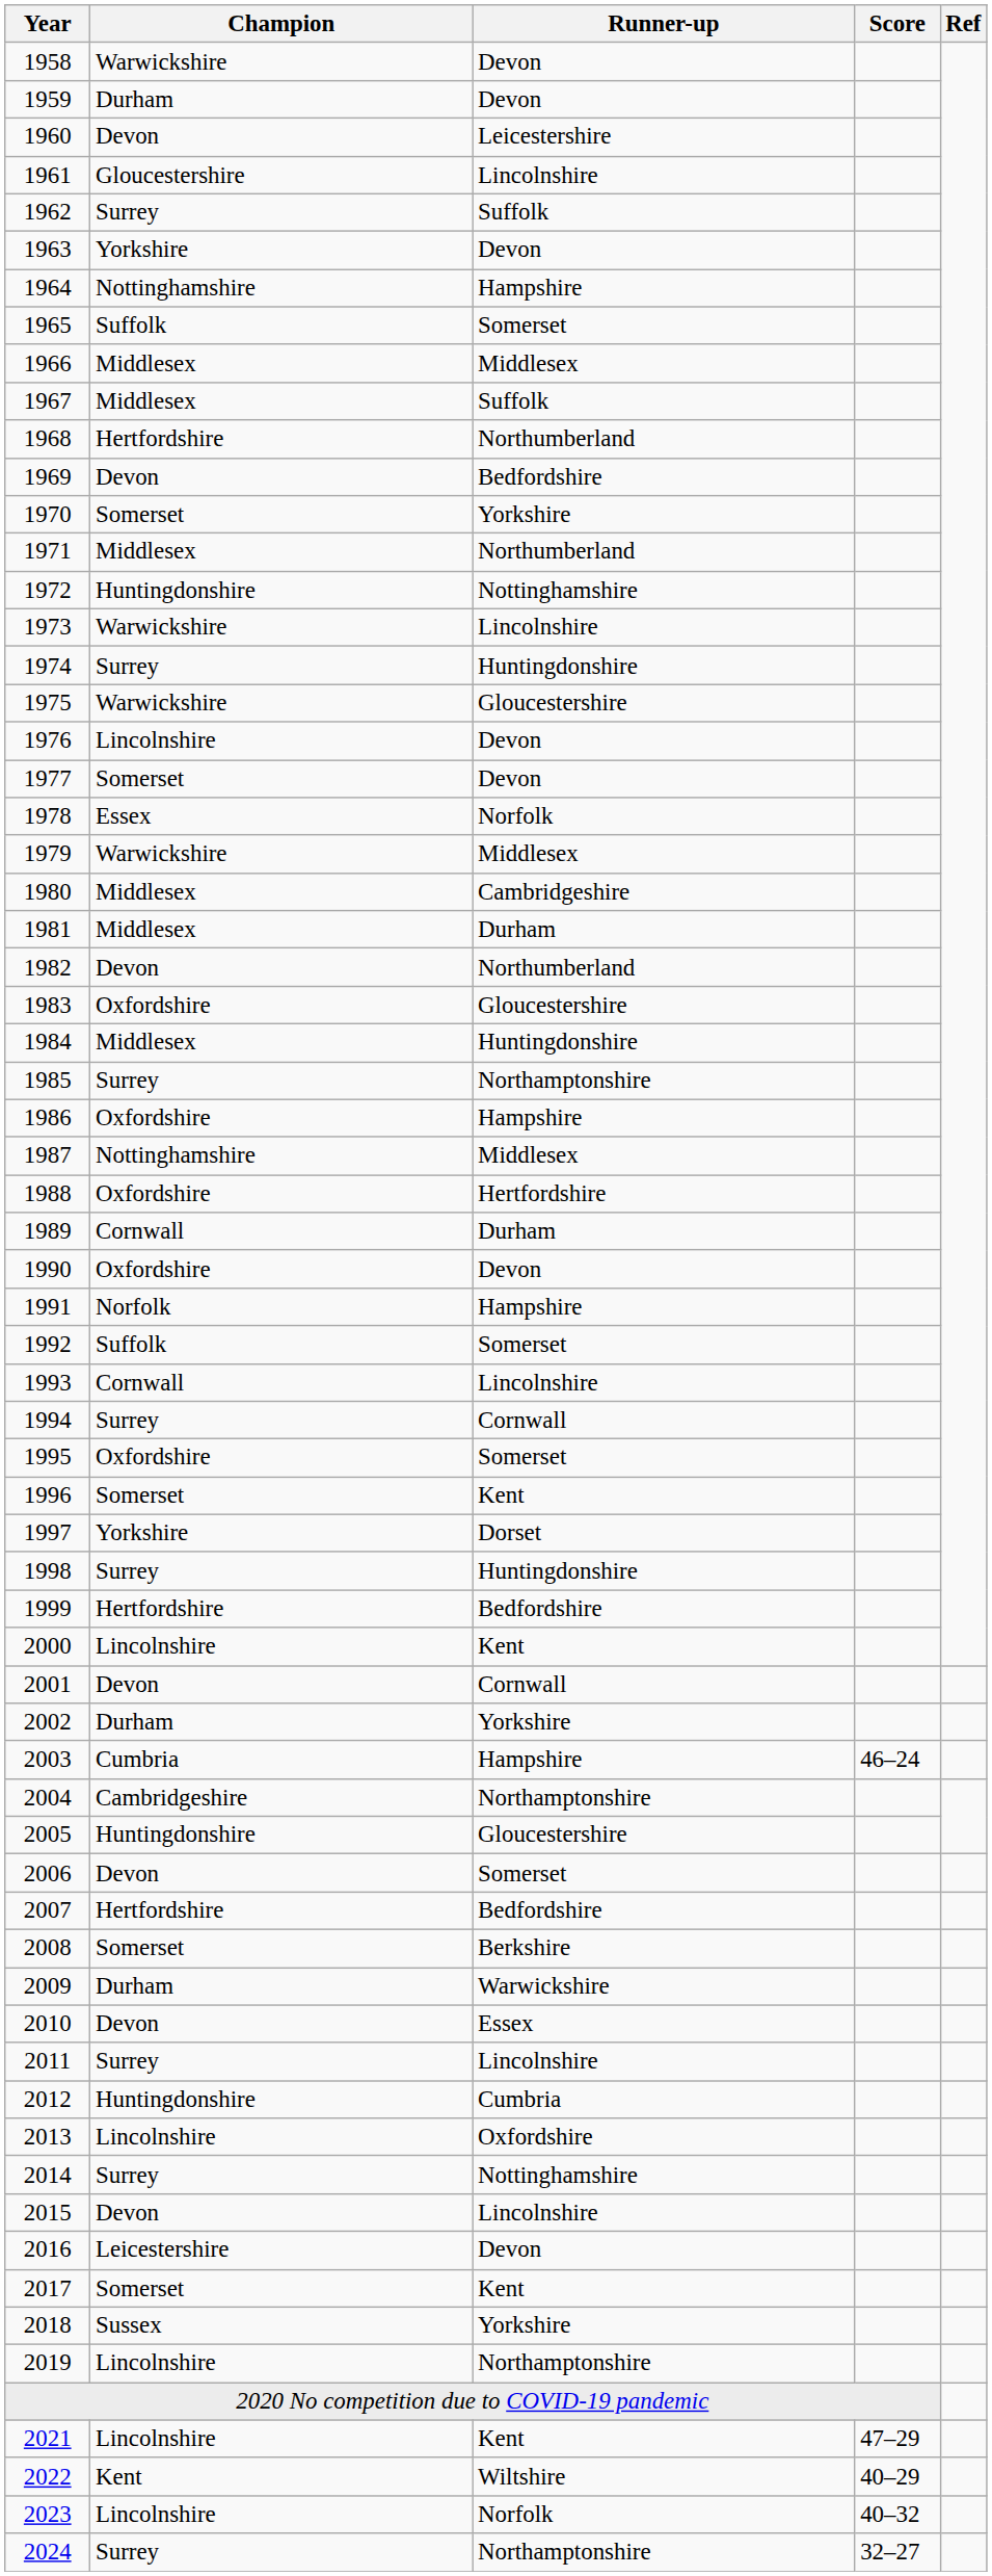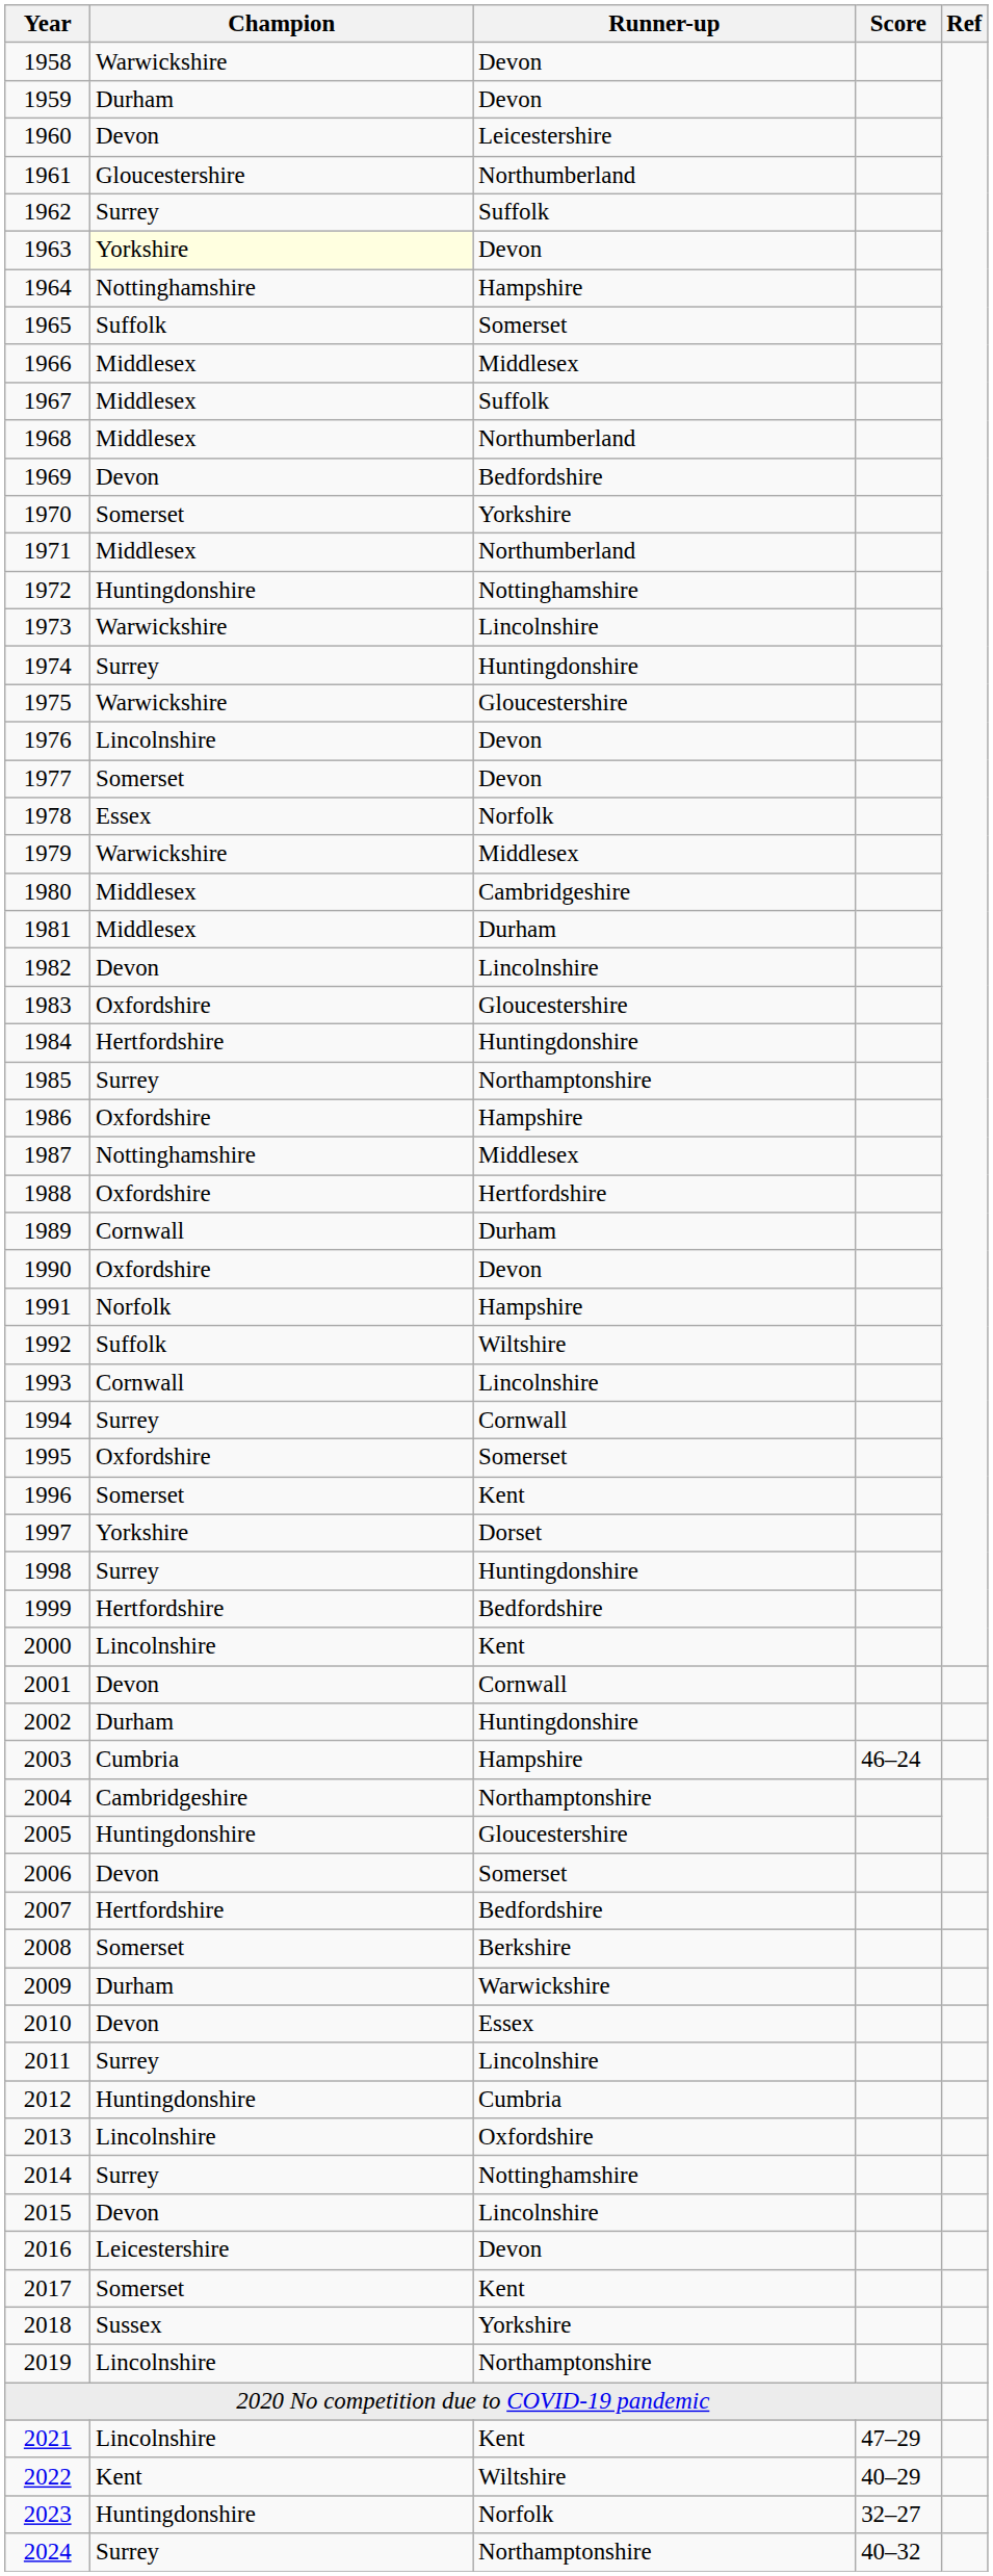 <table class="wikitable">
 <tr>
 <th width="50">Year</th>
 <th width="250">Champion</th>
 <th width="250">Runner-up</th>
 <th width="50">Score</th>
 <th width="20">Ref</th>
 </tr>
 <tr>
 <td align=center>1958</td>
 <td>Warwickshire</td>
 <td>Devon</td>
 <td></td>
 </tr>
 <tr>
 <td align=center>1959</td>
 <td>Durham</td>
 <td>Devon</td>
 <td></td>
 </tr>
 <tr>
 <td align=center>1960</td>
 <td>Devon</td>
 <td>Leicestershire</td>
 <td></td>
 </tr>
 <tr>
 <td align=center>1961</td>
 <td>Gloucestershire</td>
-<td>Lincolnshire</td>
+<td>Northumberland</td>
 <td></td>
 </tr>
 <tr>
 <td align=center>1962</td>
 <td>Surrey</td>
 <td>Suffolk</td>
 <td></td>
 </tr>
 <tr>
 <td align=center>1963</td>
-<td>Yorkshire</td>
+<td style="background: lightyellow;">Yorkshire</td>
 <td>Devon</td>
 <td></td>
 </tr>
 <tr>
 <td align=center>1964</td>
 <td>Nottinghamshire</td>
 <td>Hampshire</td>
 <td></td>
 </tr>
 <tr>
 <td align=center>1965</td>
 <td>Suffolk</td>
 <td>Somerset</td>
 <td></td>
 </tr>
 <tr>
 <td align=center>1966</td>
 <td>Middlesex</td>
 <td>Middlesex</td>
 <td></td>
 </tr>
 <tr>
 <td align=center>1967</td>
 <td>Middlesex</td>
 <td>Suffolk</td>
 <td></td>
 </tr>
 <tr>
 <td align=center>1968</td>
-<td>Hertfordshire</td>
+<td>Middlesex</td>
 <td>Northumberland</td>
 <td></td>
 </tr>
 <tr>
 <td align=center>1969</td>
 <td>Devon</td>
 <td>Bedfordshire</td>
 <td></td>
 </tr>
 <tr>
 <td align=center>1970</td>
 <td>Somerset</td>
 <td>Yorkshire</td>
 <td></td>
 </tr>
 <tr>
 <td align=center>1971</td>
 <td>Middlesex</td>
 <td>Northumberland</td>
 <td></td>
 </tr>
 <tr>
 <td align=center>1972</td>
 <td>Huntingdonshire</td>
 <td>Nottinghamshire</td>
 <td></td>
 </tr>
 <tr>
 <td align=center>1973</td>
 <td>Warwickshire</td>
 <td>Lincolnshire</td>
 <td></td>
 </tr>
 <tr>
 <td align=center>1974</td>
 <td>Surrey</td>
 <td>Huntingdonshire</td>
 <td></td>
 </tr>
 <tr>
 <td align=center>1975</td>
 <td>Warwickshire</td>
 <td>Gloucestershire</td>
 <td></td>
 </tr>
 <tr>
 <td align=center>1976</td>
 <td>Lincolnshire</td>
 <td>Devon</td>
 <td></td>
 </tr>
 <tr>
 <td align=center>1977</td>
 <td>Somerset</td>
 <td>Devon</td>
 <td></td>
 </tr>
 <tr>
 <td align=center>1978</td>
 <td>Essex</td>
 <td>Norfolk</td>
 <td></td>
 </tr>
 <tr>
 <td align=center>1979</td>
 <td>Warwickshire</td>
 <td>Middlesex</td>
 <td></td>
 </tr>
 <tr>
 <td align=center>1980</td>
 <td>Middlesex</td>
 <td>Cambridgeshire</td>
 <td></td>
 </tr>
 <tr>
 <td align=center>1981</td>
 <td>Middlesex</td>
 <td>Durham</td>
 <td></td>
 </tr>
 <tr>
 <td align=center>1982</td>
 <td>Devon</td>
-<td>Northumberland</td>
+<td>Lincolnshire</td>
 <td></td>
 </tr>
 <tr>
 <td align=center>1983</td>
 <td>Oxfordshire</td>
 <td>Gloucestershire</td>
 <td></td>
 </tr>
 <tr>
 <td align=center>1984</td>
-<td>Middlesex</td>
+<td>Hertfordshire</td>
 <td>Huntingdonshire</td>
 <td></td>
 </tr>
 <tr>
 <td align=center>1985</td>
 <td>Surrey</td>
 <td>Northamptonshire</td>
 <td></td>
 </tr>
 <tr>
 <td align=center>1986</td>
 <td>Oxfordshire</td>
 <td>Hampshire</td>
 <td></td>
 </tr>
 <tr>
 <td align=center>1987</td>
 <td>Nottinghamshire</td>
 <td>Middlesex</td>
 <td></td>
 </tr>
 <tr>
 <td align=center>1988</td>
 <td>Oxfordshire</td>
 <td>Hertfordshire</td>
 <td></td>
 </tr>
 <tr>
 <td align=center>1989</td>
 <td>Cornwall</td>
 <td>Durham</td>
 <td></td>
 </tr>
 <tr>
 <td align=center>1990</td>
 <td>Oxfordshire</td>
 <td>Devon</td>
 <td></td>
 </tr>
 <tr>
 <td align=center>1991</td>
 <td>Norfolk</td>
 <td>Hampshire</td>
 <td></td>
 </tr>
 <tr>
 <td align=center>1992</td>
 <td>Suffolk</td>
-<td>Somerset</td>
+<td>Wiltshire</td>
 <td></td>
 </tr>
 <tr>
 <td align=center>1993</td>
 <td>Cornwall</td>
 <td>Lincolnshire</td>
 <td></td>
 </tr>
 <tr>
 <td align=center>1994</td>
 <td>Surrey</td>
 <td>Cornwall</td>
 <td></td>
 </tr>
 <tr>
 <td align=center>1995</td>
 <td>Oxfordshire</td>
 <td>Somerset</td>
 <td></td>
 </tr>
 <tr>
 <td align=center>1996</td>
 <td>Somerset</td>
 <td>Kent</td>
 <td></td>
 </tr>
 <tr>
 <td align=center>1997</td>
 <td>Yorkshire</td>
 <td>Dorset</td>
 <td></td>
 </tr>
 <tr>
 <td align=center>1998</td>
 <td>Surrey</td>
 <td>Huntingdonshire</td>
 <td></td>
 </tr>
 <tr>
 <td align=center>1999</td>
 <td>Hertfordshire</td>
 <td>Bedfordshire</td>
 <td></td>
 </tr>
 <tr>
 <td align=center>2000</td>
 <td>Lincolnshire</td>
 <td>Kent</td>
 <td></td>
 </tr>
 <tr>
 <td align=center>2001</td>
 <td>Devon</td>
 <td>Cornwall</td>
 <td></td>
 <td></td>
 </tr>
 <tr>
 <td align=center>2002</td>
 <td>Durham</td>
-<td>Yorkshire</td>
+<td>Huntingdonshire</td>
 <td></td>
 </tr>
 <tr>
 <td align=center>2003</td>
 <td>Cumbria</td>
 <td>Hampshire</td>
 <td>46–24</td>
 <td></td>
 </tr>
 <tr>
 <td align=center>2004</td>
 <td>Cambridgeshire</td>
 <td>Northamptonshire</td>
 <td></td>
 </tr>
 <tr>
 <td align=center>2005</td>
 <td>Huntingdonshire</td>
 <td>Gloucestershire</td>
 <td></td>
 </tr>
 <tr>
 <td align=center>2006</td>
 <td>Devon</td>
 <td>Somerset</td>
 <td></td>
 <td></td>
 </tr>
 <tr>
 <td align=center>2007</td>
 <td>Hertfordshire</td>
 <td>Bedfordshire</td>
 <td></td>
 </tr>
 <tr>
 <td align=center>2008</td>
 <td>Somerset</td>
 <td>Berkshire</td>
 <td></td>
 <td></td>
 </tr>
 <tr>
 <td align=center>2009</td>
 <td>Durham</td>
 <td>Warwickshire</td>
 <td></td>
 <td></td>
 </tr>
 <tr>
 <td align=center>2010</td>
 <td>Devon</td>
 <td>Essex</td>
 <td></td>
 <td></td>
 </tr>
 <tr>
 <td align=center>2011</td>
 <td>Surrey</td>
 <td>Lincolnshire</td>
 <td></td>
 <td></td>
 </tr>
 <tr>
 <td align=center>2012</td>
 <td>Huntingdonshire</td>
 <td>Cumbria</td>
 <td></td>
 <td></td>
 </tr>
 <tr>
 <td align=center>2013</td>
 <td>Lincolnshire</td>
 <td>Oxfordshire</td>
 <td></td>
 <td></td>
 </tr>
 <tr>
 <td align=center>2014</td>
 <td>Surrey</td>
 <td>Nottinghamshire</td>
 <td></td>
 <td></td>
 </tr>
 <tr>
 <td align=center>2015</td>
 <td>Devon</td>
 <td>Lincolnshire</td>
 <td></td>
 <td></td>
 </tr>
 <tr>
 <td align=center>2016</td>
 <td>Leicestershire</td>
 <td>Devon</td>
 <td></td>
 <td></td>
 </tr>
 <tr>
 <td align=center>2017</td>
 <td>Somerset</td>
 <td>Kent</td>
 <td></td>
 <td></td>
 </tr>
 <tr>
 <td align=center>2018</td>
 <td>Sussex</td>
 <td>Yorkshire</td>
 <td></td>
 <td></td>
 </tr>
 <tr>
 <td align=center>2019</td>
 <td>Lincolnshire</td>
 <td>Northamptonshire</td>
 <td></td>
 <td></td>
 </tr>
 <tr align=center>
 <td colspan=4 bgcolor="ececec"><em>2020 No competition due to <a href='#'>COVID-19 pandemic</a></em></td>
 <td align=left></td>
 </tr>
 <tr>
 <td align=center><a href='#'>2021</a></td>
 <td>Lincolnshire</td>
 <td>Kent</td>
 <td>47–29</td>
 <td></td>
 </tr>
 <tr>
 <td align=center><a href='#'>2022</a></td>
 <td>Kent</td>
 <td>Wiltshire</td>
 <td>40–29</td>
 <td></td>
 </tr>
 <tr>
 <td align=center><a href='#'>2023</a></td>
-<td>Lincolnshire</td>
+<td>Huntingdonshire</td>
 <td>Norfolk</td>
-<td>40–32</td>
+<td>32–27</td>
 <td></td>
 </tr>
 <tr>
 <td align=center><a href='#'>2024</a></td>
 <td>Surrey</td>
 <td>Northamptonshire</td>
-<td>32–27</td>
+<td>40–32</td>
 <td></td>
 </tr>
 </table>
